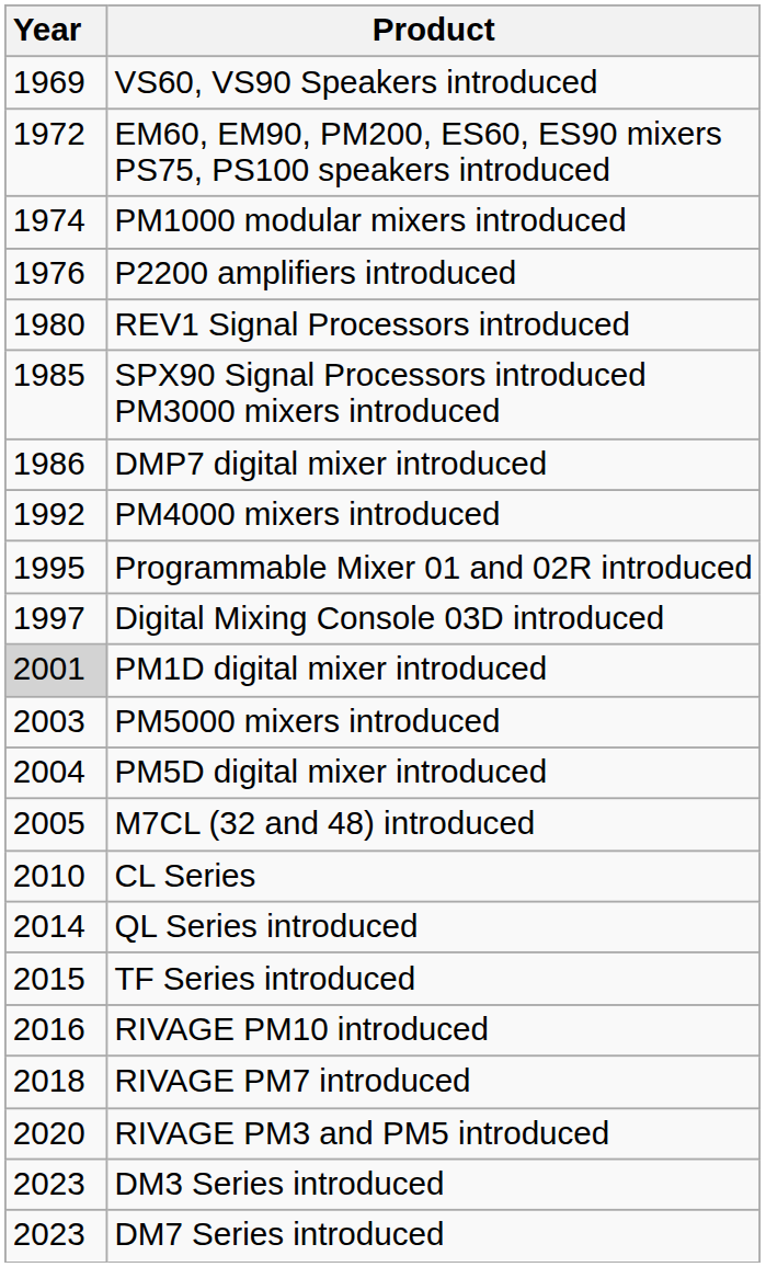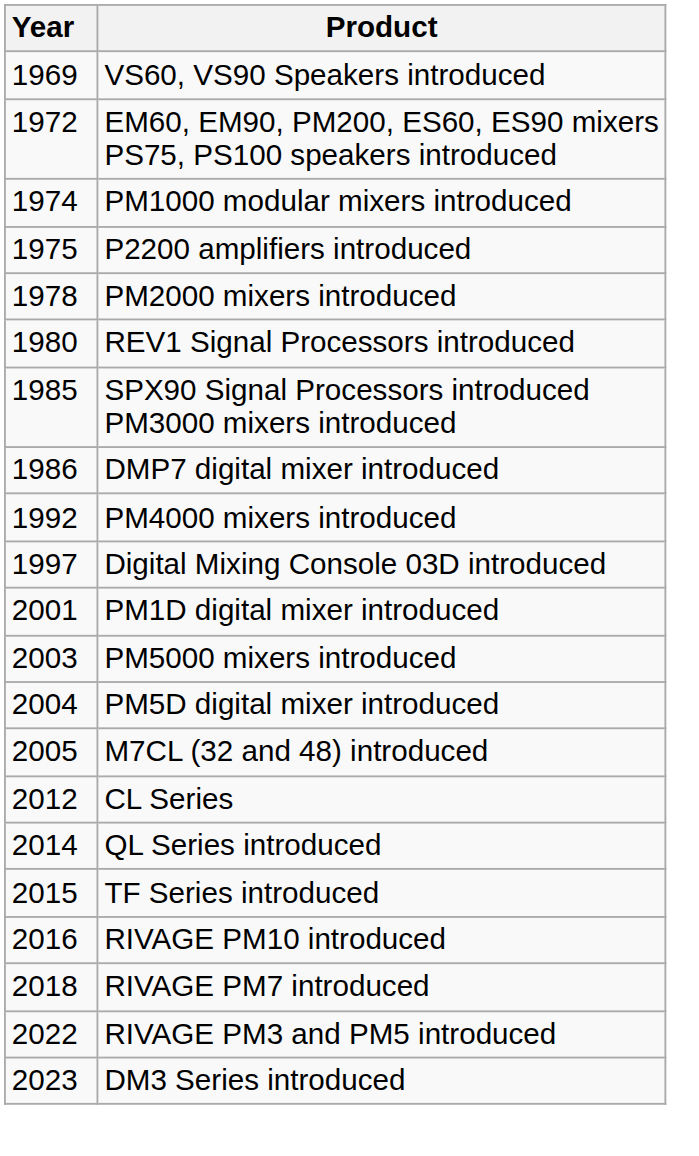 <table class="wikitable">
 <tr>
 <th>Year  </th>
 <th>Product</th>
 </tr>
 <tr>
 <td>1969</td>
 <td>VS60, VS90 Speakers introduced</td>
 </tr>
 <tr style="vertical-align:top;">
 <td>1972</td>
 <td>EM60, EM90, PM200, ES60, ES90 mixers<br>PS75, PS100 speakers introduced</td>
 </tr>
 <tr>
 <td>1974</td>
 <td>PM1000 modular mixers introduced</td>
 </tr>
 <tr>
-<td>1976</td>
+<td>1975</td>
 <td>P2200 amplifiers introduced</td>
+</tr>
+<tr>
+<td>1978</td>
+<td>PM2000 mixers introduced</td>
 </tr>
 <tr>
 <td>1980</td>
 <td>REV1 Signal Processors introduced</td>
 </tr>
 <tr style="vertical-align:top;">
 <td>1985</td>
 <td>SPX90 Signal Processors introduced<br>PM3000 mixers introduced</td>
 </tr>
 <tr>
 <td>1986</td>
 <td>DMP7 digital mixer introduced</td>
 </tr>
 <tr>
 <td>1992</td>
 <td>PM4000 mixers introduced</td>
 </tr>
 <tr>
-<td>1995</td>
-<td>Programmable Mixer 01 and 02R introduced</td>
-</tr>
-<tr>
 <td>1997</td>
 <td>Digital Mixing Console 03D introduced</td>
 </tr>
 <tr>
-<td style="background: lightgrey;">2001</td>
+<td>2001</td>
 <td>PM1D digital mixer introduced</td>
 </tr>
 <tr>
 <td>2003</td>
 <td>PM5000 mixers introduced</td>
 </tr>
 <tr>
 <td>2004</td>
 <td>PM5D digital mixer introduced</td>
 </tr>
 <tr>
 <td>2005</td>
 <td>M7CL (32 and 48) introduced</td>
 </tr>
 <tr>
-<td>2010</td>
+<td>2012</td>
 <td>CL Series</td>
 </tr>
 <tr>
 <td>2014</td>
 <td>QL Series introduced</td>
 </tr>
 <tr>
 <td>2015</td>
 <td>TF Series introduced</td>
 </tr>
 <tr>
 <td>2016</td>
 <td>RIVAGE PM10 introduced</td>
 </tr>
 <tr>
 <td>2018</td>
 <td>RIVAGE PM7 introduced</td>
 </tr>
 <tr>
-<td>2020</td>
+<td>2022</td>
 <td>RIVAGE PM3 and PM5 introduced</td>
 </tr>
 <tr>
 <td>2023</td>
 <td>DM3 Series introduced</td>
 </tr>
-<tr>
-<td>2023</td>
-<td>DM7 Series introduced</td>
-</tr>
 </table>
